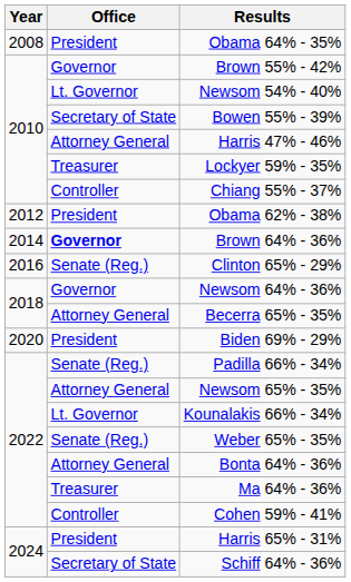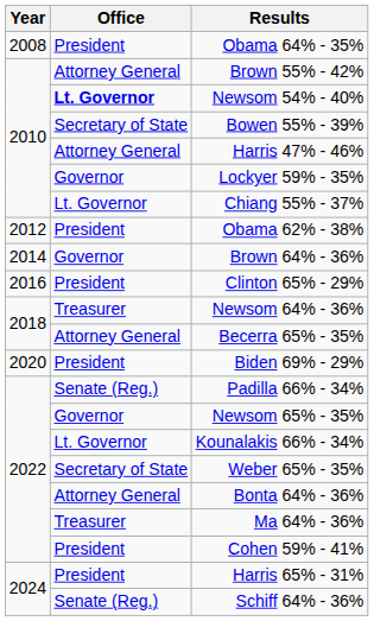 <table class=wikitable>
 <tr>
 <th>Year</th>
 <th>Office</th>
 <th>Results</th>
 </tr>
 <tr>
 <td>2008</td>
 <td><a href='#'>President</a></td>
 <td align="right" ><a href='#'>Obama</a> 64% - 35%</td>
 </tr>
 <tr>
 <td rowspan=6>2010</td>
-<td><a href='#'>Governor</a></td>
+<td><a href='#'>Attorney General</a></td>
 <td align="right" ><a href='#'>Brown</a> 55% - 42%</td>
 </tr>
 <tr>
-<td><a href='#'>Lt. Governor</a></td>
+<td><strong><a href='#'>Lt. Governor</a></strong></td>
 <td align="right" ><a href='#'>Newsom</a> 54% - 40%</td>
 </tr>
 <tr>
 <td><a href='#'>Secretary of State</a></td>
 <td align="right" ><a href='#'>Bowen</a> 55% - 39%</td>
 </tr>
 <tr>
 <td><a href='#'>Attorney General</a></td>
 <td align="right" ><a href='#'>Harris</a> 47% - 46%</td>
 </tr>
 <tr>
-<td><a href='#'>Treasurer</a></td>
+<td><a href='#'>Governor</a></td>
 <td align="right" ><a href='#'>Lockyer</a> 59% - 35%</td>
 </tr>
 <tr>
-<td><a href='#'>Controller</a></td>
+<td><a href='#'>Lt. Governor</a></td>
 <td align="right" ><a href='#'>Chiang</a> 55% - 37%</td>
 </tr>
 <tr>
 <td>2012</td>
 <td><a href='#'>President</a></td>
 <td align="right" ><a href='#'>Obama</a> 62% - 38%</td>
 </tr>
 <tr>
 <td>2014</td>
-<td><strong><a href='#'>Governor</a></strong></td>
+<td><a href='#'>Governor</a></td>
 <td align="right" ><a href='#'>Brown</a> 64% - 36%</td>
 </tr>
 <tr>
 <td>2016</td>
-<td><a href='#'>Senate (Reg.)</a></td>
+<td><a href='#'>President</a></td>
 <td align="right" ><a href='#'>Clinton</a> 65% - 29%</td>
 </tr>
 <tr>
 <td rowspan=2>2018</td>
-<td><a href='#'>Governor</a></td>
+<td><a href='#'>Treasurer</a></td>
 <td align="right" ><a href='#'>Newsom</a> 64% - 36%</td>
 </tr>
 <tr>
 <td><a href='#'>Attorney General</a></td>
 <td align="right" ><a href='#'>Becerra</a> 65% - 35%</td>
 </tr>
 <tr>
 <td>2020</td>
 <td><a href='#'>President</a></td>
 <td align="right" ><a href='#'>Biden</a> 69% - 29%</td>
 </tr>
 <tr>
 <td rowspan=7>2022</td>
 <td><a href='#'>Senate (Reg.)</a></td>
 <td align="right" ><a href='#'>Padilla</a> 66% - 34%</td>
 </tr>
 <tr>
-<td><a href='#'>Attorney General</a></td>
+<td><a href='#'>Governor</a></td>
 <td align="right" ><a href='#'>Newsom</a> 65% - 35%</td>
 </tr>
 <tr>
 <td><a href='#'>Lt. Governor</a></td>
 <td align="right" ><a href='#'>Kounalakis</a> 66% - 34%</td>
 </tr>
 <tr>
-<td><a href='#'>Senate (Reg.)</a></td>
+<td><a href='#'>Secretary of State</a></td>
 <td align="right" ><a href='#'>Weber</a> 65% - 35%</td>
 </tr>
 <tr>
 <td><a href='#'>Attorney General</a></td>
 <td align="right" ><a href='#'>Bonta</a> 64% - 36%</td>
 </tr>
 <tr>
 <td><a href='#'>Treasurer</a></td>
 <td align="right" ><a href='#'>Ma</a> 64% - 36%</td>
 </tr>
 <tr>
-<td><a href='#'>Controller</a></td>
+<td><a href='#'>President</a></td>
 <td align="right" ><a href='#'>Cohen</a> 59% - 41%</td>
 </tr>
 <tr>
 <td rowspan=2>2024</td>
 <td><a href='#'>President</a></td>
 <td align="right" ><a href='#'>Harris</a> 65% - 31%</td>
 </tr>
 <tr>
-<td><a href='#'>Secretary of State</a></td>
+<td><a href='#'>Senate (Reg.)</a></td>
 <td align="right" ><a href='#'>Schiff</a> 64% - 36%</td>
 </tr>
 </table>
